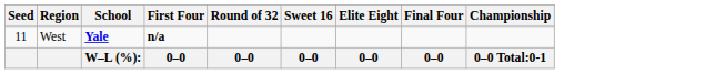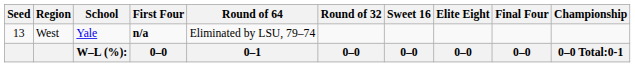 <table class="sortable wikitable" style="white-space:nowrap; font-size:90%">
 <tr>
 <th>Seed</th>
 <th>Region</th>
 <th>School</th>
 <th>First Four</th>
+<th>Round of 64</th>
 <th>Round of 32</th>
 <th>Sweet 16</th>
 <th>Elite Eight</th>
 <th>Final Four</th>
 <th>Championship</th>
 </tr>
 <tr>
-<td align=center>11</td>
+<td align=center>13</td>
 <td>West</td>
-<td><strong><a href='#'>Yale</a></strong></td>
+<td><a href='#'>Yale</a></td>
 <td><strong>n/a</strong></td>
+<td>Eliminated by LSU, 79–74</td>
 <td></td>
 <td></td>
 <td></td>
 <td></td>
 <td></td>
 </tr>
 <tr>
 <th></th>
 <th></th>
 <th>W–L (%):</th>
 <th>0–0 </th>
+<th>0–1 </th>
 <th>0–0 </th>
 <th>0–0 </th>
 <th>0–0 </th>
 <th>0–0 </th>
 <th>0–0 Total:0-1 </th>
 </tr>
 </table>
